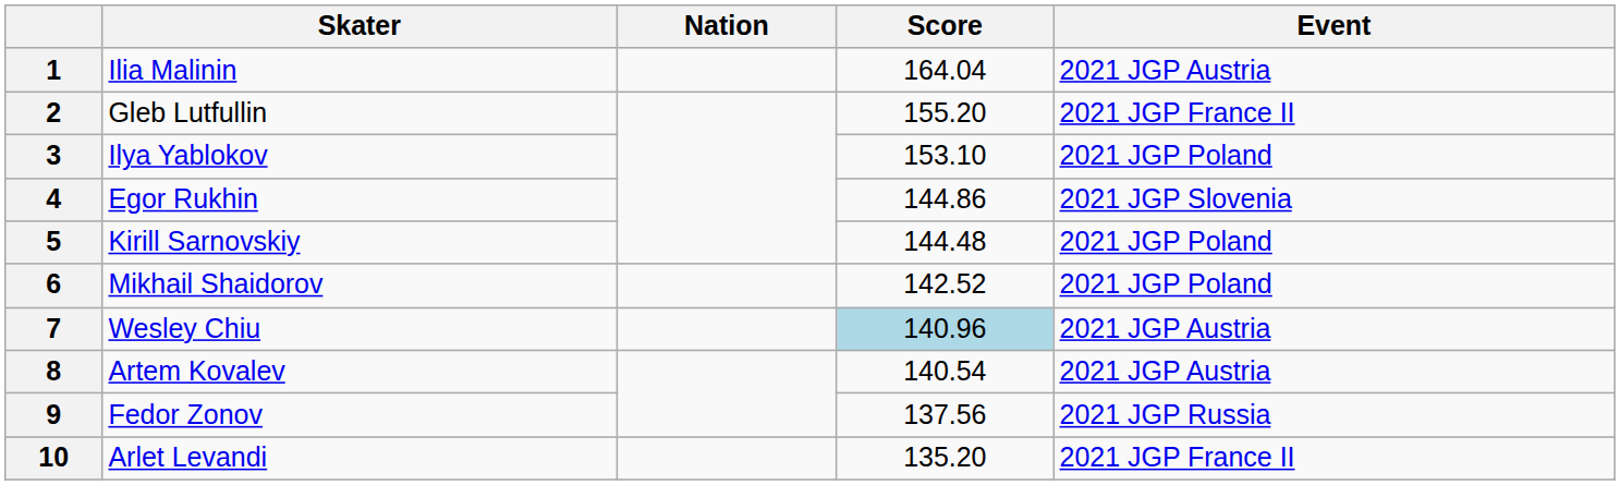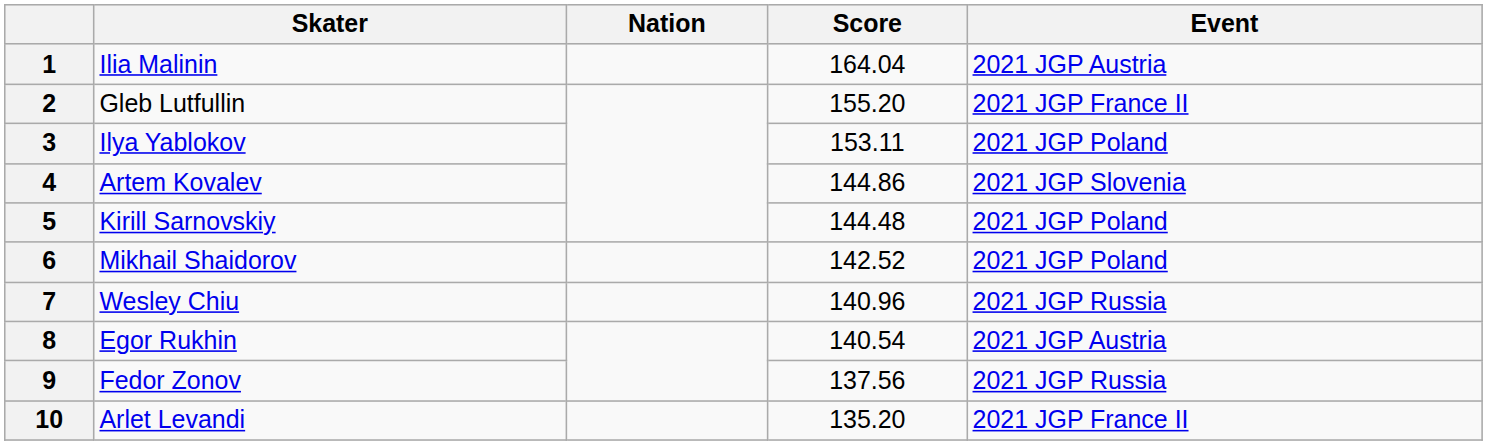 <table class="wikitable sortable" style="text-align:left; width:75%">
 <tr>
 <th scope="col"></th>
 <th scope="col">Skater</th>
 <th scope="col">Nation</th>
 <th scope="col">Score</th>
 <th scope="col">Event</th>
 </tr>
 <tr>
 <th scope="row">1</th>
 <td><a href='#'>Ilia Malinin</a></td>
 <td></td>
 <td style="text-align:center;">164.04</td>
 <td><a href='#'>2021 JGP Austria</a></td>
 </tr>
 <tr>
 <th scope="row">2</th>
 <td>Gleb Lutfullin</td>
 <td rowspan="4"></td>
 <td style="text-align:center;">155.20</td>
 <td><a href='#'>2021 JGP France II</a></td>
 </tr>
 <tr>
 <th scope="row">3</th>
 <td><a href='#'>Ilya Yablokov</a></td>
-<td style="text-align:center;">153.10</td>
+<td style="text-align:center;">153.11</td>
 <td><a href='#'>2021 JGP Poland</a></td>
 </tr>
 <tr>
 <th scope="row">4</th>
-<td><a href='#'>Egor Rukhin</a></td>
+<td><a href='#'>Artem Kovalev</a></td>
 <td style="text-align:center;">144.86</td>
 <td><a href='#'>2021 JGP Slovenia</a></td>
 </tr>
 <tr>
 <th scope="row">5</th>
 <td><a href='#'>Kirill Sarnovskiy</a></td>
 <td style="text-align:center;">144.48</td>
 <td><a href='#'>2021 JGP Poland</a></td>
 </tr>
 <tr>
 <th scope="row">6</th>
 <td><a href='#'>Mikhail Shaidorov</a></td>
 <td></td>
 <td style="text-align:center;">142.52</td>
 <td><a href='#'>2021 JGP Poland</a></td>
 </tr>
 <tr>
 <th scope="row">7</th>
 <td><a href='#'>Wesley Chiu</a></td>
 <td></td>
-<td style="background: lightblue; text-align:center;">140.96</td>
-<td><a href='#'>2021 JGP Austria</a></td>
+<td style="text-align:center;">140.96</td>
+<td><a href='#'>2021 JGP Russia</a></td>
 </tr>
 <tr>
 <th scope="row">8</th>
-<td><a href='#'>Artem Kovalev</a></td>
+<td><a href='#'>Egor Rukhin</a></td>
 <td rowspan="2"></td>
 <td style="text-align:center;">140.54</td>
 <td><a href='#'>2021 JGP Austria</a></td>
 </tr>
 <tr>
 <th scope="row">9</th>
 <td><a href='#'>Fedor Zonov</a></td>
 <td style="text-align:center;">137.56</td>
 <td><a href='#'>2021 JGP Russia</a></td>
 </tr>
 <tr>
 <th scope="row">10</th>
 <td><a href='#'>Arlet Levandi</a></td>
 <td></td>
 <td style="text-align:center;">135.20</td>
 <td><a href='#'>2021 JGP France II</a></td>
 </tr>
 </table>
